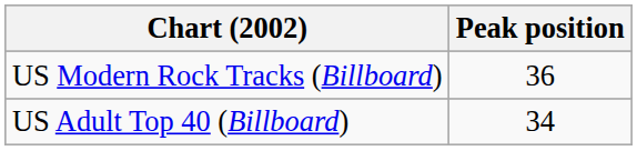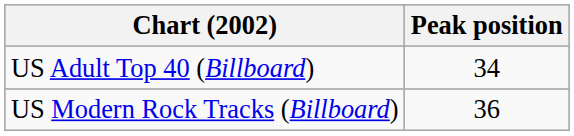 <table class="wikitable">
 <tr>
 <th>Chart (2002)</th>
 <th>Peak position</th>
 </tr>
 <tr>
+<td>US <a href='#'>Adult Top 40</a> (<em><a href='#'>Billboard</a></em>)</td>
+<td style="text-align:center;">34</td>
+</tr>
+<tr>
 <td>US <a href='#'>Modern Rock Tracks</a> (<em><a href='#'>Billboard</a></em>)</td>
 <td style="text-align:center;">36</td>
 </tr>
-<tr>
-<td>US <a href='#'>Adult Top 40</a> (<em><a href='#'>Billboard</a></em>)</td>
-<td style="text-align:center;">34</td>
-</tr>
 </table>
